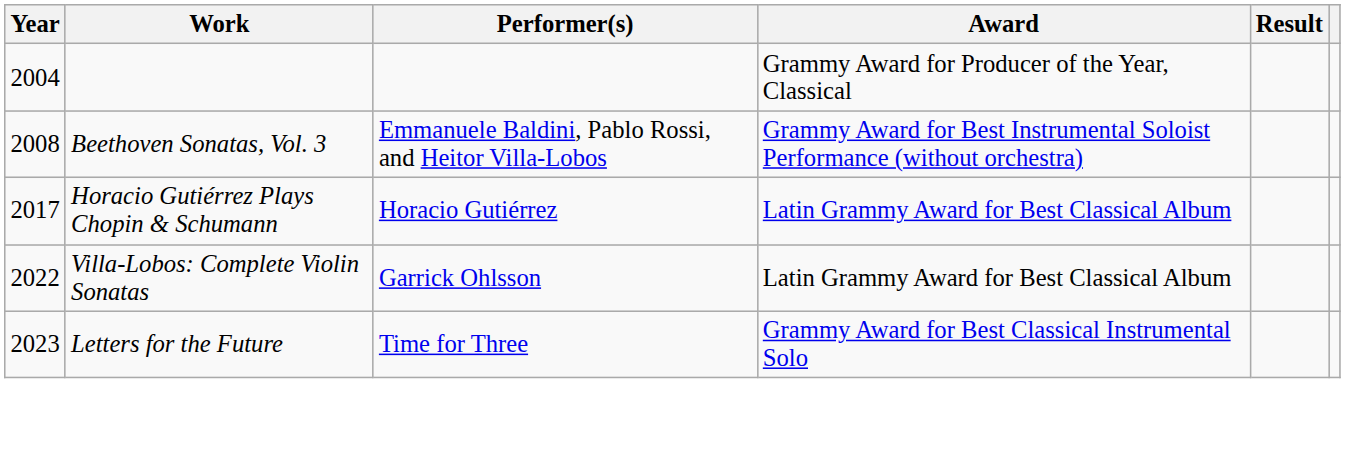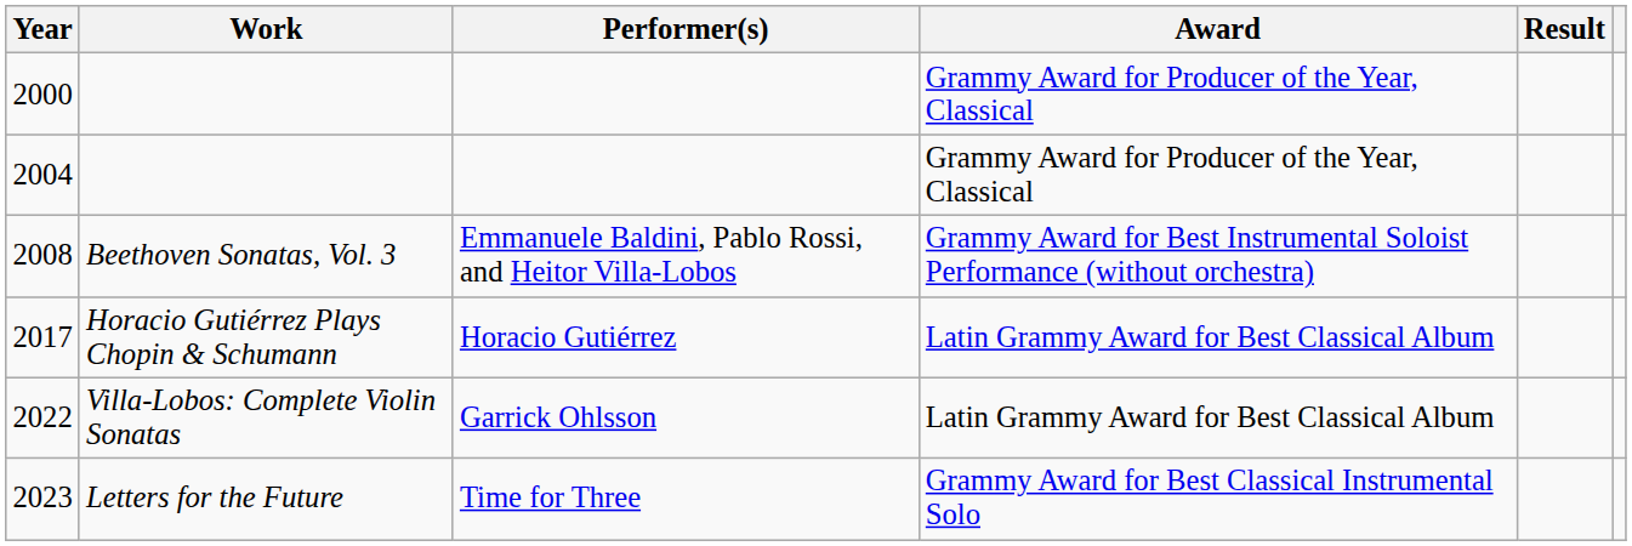 <table class="wikitable">
 <tr>
 <th>Year</th>
 <th>Work</th>
 <th>Performer(s)</th>
 <th>Award</th>
 <th>Result</th>
 <th></th>
+</tr>
+<tr>
+<td>2000</td>
+<td></td>
+<td></td>
+<td><a href='#'>Grammy Award for Producer of the Year, Classical</a></td>
+<td></td>
+<td></td>
 </tr>
 <tr>
 <td>2004</td>
 <td></td>
 <td></td>
 <td>Grammy Award for Producer of the Year, Classical</td>
 <td></td>
 <td></td>
 </tr>
 <tr>
 <td>2008</td>
 <td><em>Beethoven Sonatas, Vol. 3</em></td>
 <td><a href='#'>Emmanuele Baldini</a>, Pablo Rossi, and <a href='#'>Heitor Villa-Lobos</a></td>
 <td><a href='#'>Grammy Award for Best Instrumental Soloist Performance (without orchestra)</a></td>
 <td></td>
 <td></td>
 </tr>
 <tr>
 <td>2017</td>
 <td><em>Horacio Gutiérrez Plays Chopin & Schumann</em></td>
 <td><a href='#'>Horacio Gutiérrez</a></td>
 <td><a href='#'>Latin Grammy Award for Best Classical Album</a></td>
 <td></td>
 <td></td>
 </tr>
 <tr>
 <td>2022</td>
 <td><em>Villa-Lobos: Complete Violin Sonatas</em></td>
 <td><a href='#'>Garrick Ohlsson</a></td>
 <td>Latin Grammy Award for Best Classical Album</td>
 <td></td>
 <td></td>
 </tr>
 <tr>
 <td>2023</td>
 <td><em>Letters for the Future</em></td>
 <td><a href='#'>Time for Three</a></td>
 <td><a href='#'>Grammy Award for Best Classical Instrumental Solo</a></td>
 <td></td>
 <td></td>
 </tr>
 </table>
